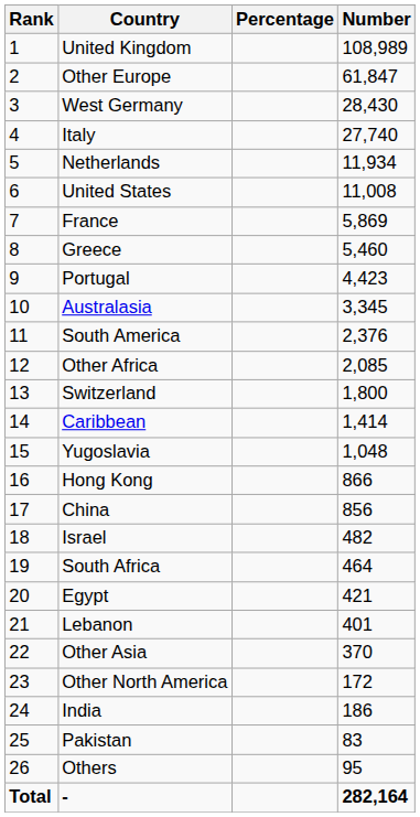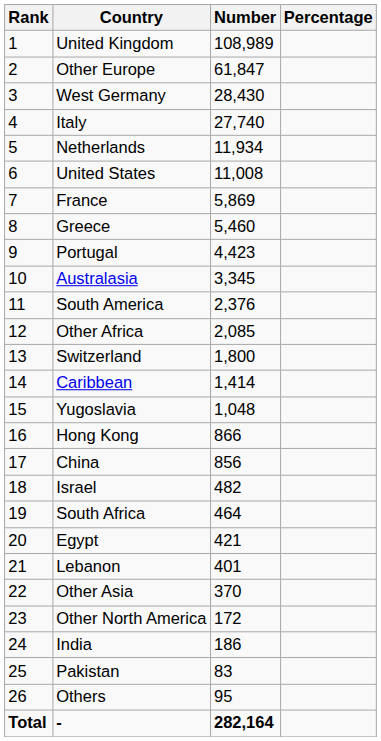 <table class="wikitable sortable">
 <tr>
 <th>Rank</th>
 <th>Country</th>
+<th>Number</th>
 <th>Percentage</th>
-<th>Number</th>
 </tr>
 <tr>
 <td>1</td>
 <td>United Kingdom</td>
+<td>108,989</td>
 <td></td>
-<td>108,989</td>
 </tr>
 <tr>
 <td>2</td>
 <td>Other Europe</td>
+<td>61,847</td>
 <td></td>
-<td>61,847</td>
 </tr>
 <tr>
 <td>3</td>
 <td>West Germany</td>
+<td>28,430</td>
 <td></td>
-<td>28,430</td>
 </tr>
 <tr>
 <td>4</td>
 <td>Italy</td>
+<td>27,740</td>
 <td></td>
-<td>27,740</td>
 </tr>
 <tr>
 <td>5</td>
 <td>Netherlands</td>
+<td>11,934</td>
 <td></td>
-<td>11,934</td>
 </tr>
 <tr>
 <td>6</td>
 <td>United States</td>
+<td>11,008</td>
 <td></td>
-<td>11,008</td>
 </tr>
 <tr>
 <td>7</td>
 <td>France</td>
+<td>5,869</td>
 <td></td>
-<td>5,869</td>
 </tr>
 <tr>
 <td>8</td>
 <td>Greece</td>
+<td>5,460</td>
 <td></td>
-<td>5,460</td>
 </tr>
 <tr>
 <td>9</td>
 <td>Portugal</td>
+<td>4,423</td>
 <td></td>
-<td>4,423</td>
 </tr>
 <tr>
 <td>10</td>
 <td><a href='#'>Australasia</a></td>
+<td>3,345</td>
 <td></td>
-<td>3,345</td>
 </tr>
 <tr>
 <td>11</td>
 <td>South America</td>
+<td>2,376</td>
 <td></td>
-<td>2,376</td>
 </tr>
 <tr>
 <td>12</td>
 <td>Other Africa</td>
+<td>2,085</td>
 <td></td>
-<td>2,085</td>
 </tr>
 <tr>
 <td>13</td>
 <td>Switzerland</td>
+<td>1,800</td>
 <td></td>
-<td>1,800</td>
 </tr>
 <tr>
 <td>14</td>
 <td><a href='#'>Caribbean</a></td>
+<td>1,414</td>
 <td></td>
-<td>1,414</td>
 </tr>
 <tr>
 <td>15</td>
 <td>Yugoslavia</td>
+<td>1,048</td>
 <td></td>
-<td>1,048</td>
 </tr>
 <tr>
 <td>16</td>
 <td>Hong Kong</td>
+<td>866</td>
 <td></td>
-<td>866</td>
 </tr>
 <tr>
 <td>17</td>
 <td>China</td>
+<td>856</td>
 <td></td>
-<td>856</td>
 </tr>
 <tr>
 <td>18</td>
 <td>Israel</td>
+<td>482</td>
 <td></td>
-<td>482</td>
 </tr>
 <tr>
 <td>19</td>
 <td>South Africa</td>
+<td>464</td>
 <td></td>
-<td>464</td>
 </tr>
 <tr>
 <td>20</td>
 <td>Egypt</td>
+<td>421</td>
 <td></td>
-<td>421</td>
 </tr>
 <tr>
 <td>21</td>
 <td>Lebanon</td>
+<td>401</td>
 <td></td>
-<td>401</td>
 </tr>
 <tr>
 <td>22</td>
 <td>Other Asia</td>
+<td>370</td>
 <td></td>
-<td>370</td>
 </tr>
 <tr>
 <td>23</td>
 <td>Other North America</td>
+<td>172</td>
 <td></td>
-<td>172</td>
 </tr>
 <tr>
 <td>24</td>
 <td>India</td>
+<td>186</td>
 <td></td>
-<td>186</td>
 </tr>
 <tr>
 <td>25</td>
 <td>Pakistan</td>
+<td>83</td>
 <td></td>
-<td>83</td>
 </tr>
 <tr>
 <td>26</td>
 <td>Others</td>
+<td>95</td>
 <td></td>
-<td>95</td>
 </tr>
 <tr>
 <td><strong>Total</strong></td>
 <td><strong>-</strong></td>
+<td><strong>282,164</strong></td>
 <td><strong></strong></td>
-<td><strong>282,164</strong></td>
 </tr>
 </table>
